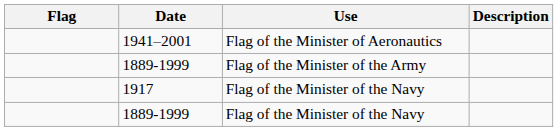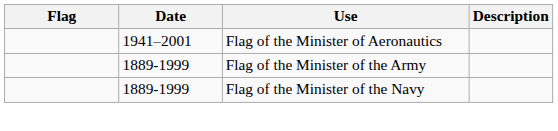 <table class="wikitable" style="background: #f9f9f9">
 <tr>
 <th width="112">Flag</th>
 <th width="100">Date</th>
 <th width="250">Use</th>
 <th>Description</th>
 </tr>
 <tr>
 <td></td>
 <td>1941–2001</td>
 <td>Flag of the Minister of Aeronautics</td>
 <td></td>
 </tr>
 <tr>
 <td></td>
 <td>1889-1999</td>
 <td>Flag of the Minister of the Army</td>
 <td></td>
 </tr>
 <tr>
 <td></td>
-<td>1917</td>
-<td>Flag of the Minister of the Navy</td>
-<td></td>
-</tr>
-<tr>
-<td></td>
 <td>1889-1999</td>
 <td>Flag of the Minister of the Navy</td>
 <td></td>
 </tr>
 </table>
